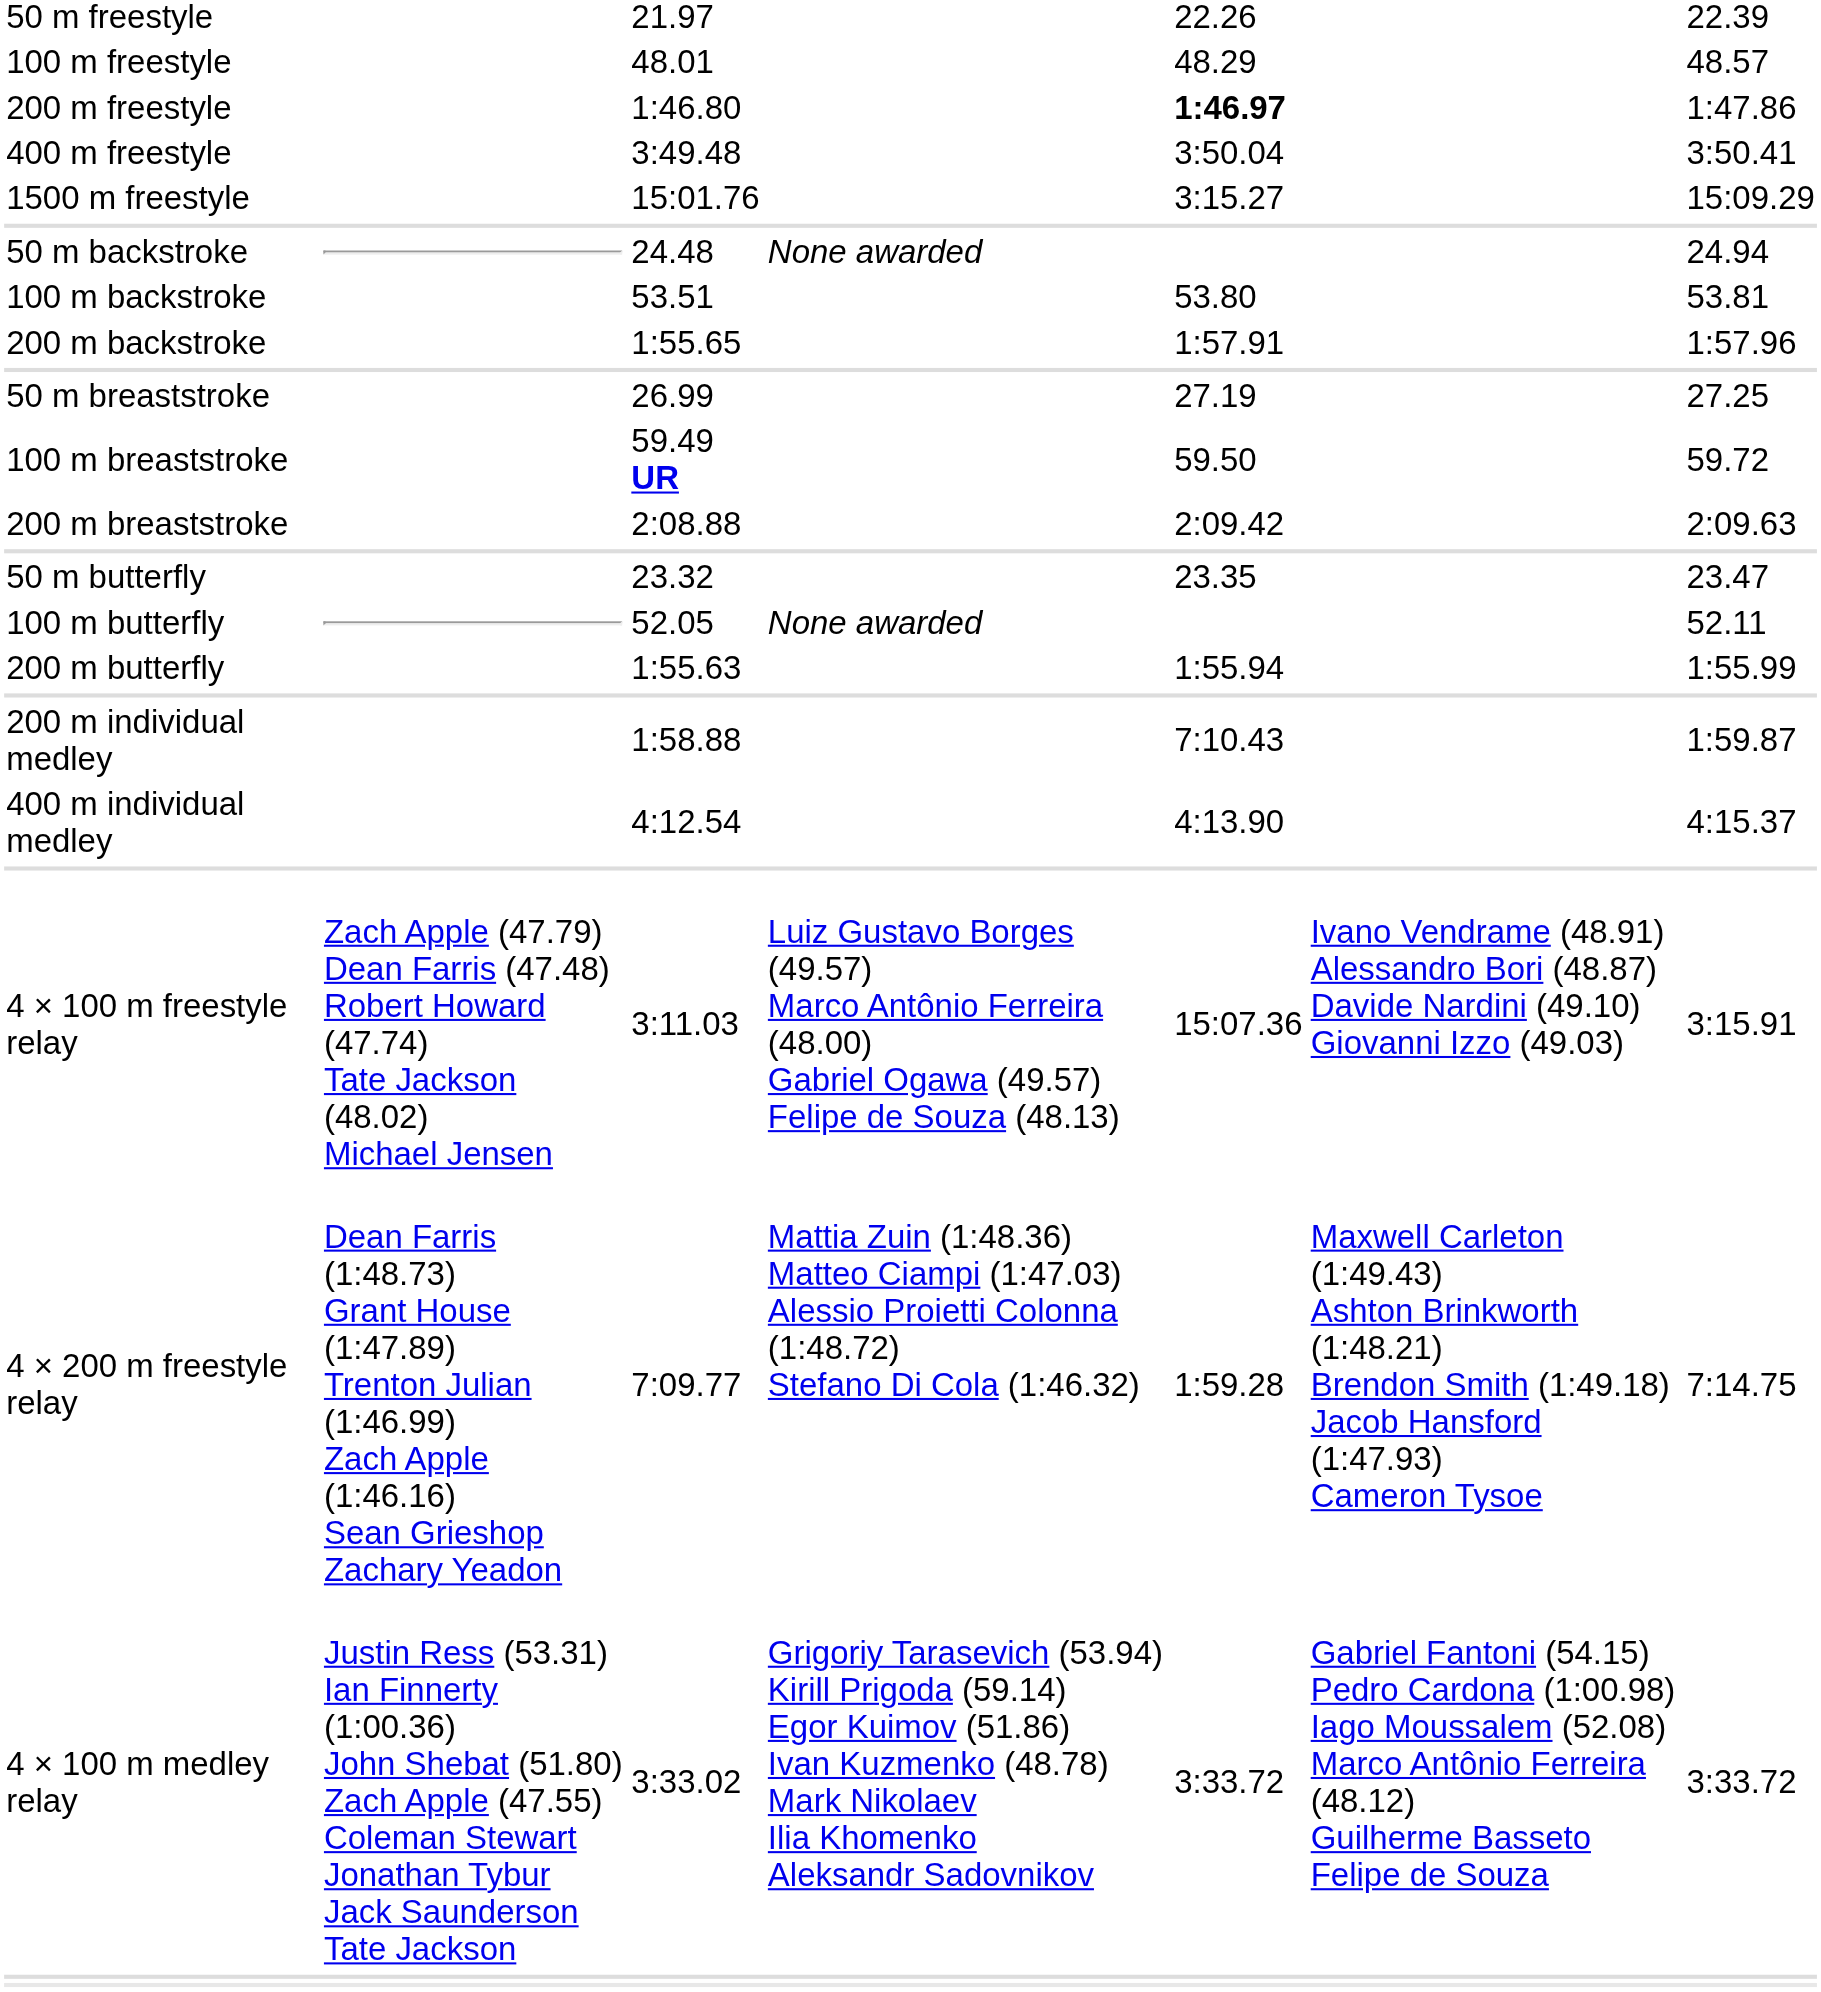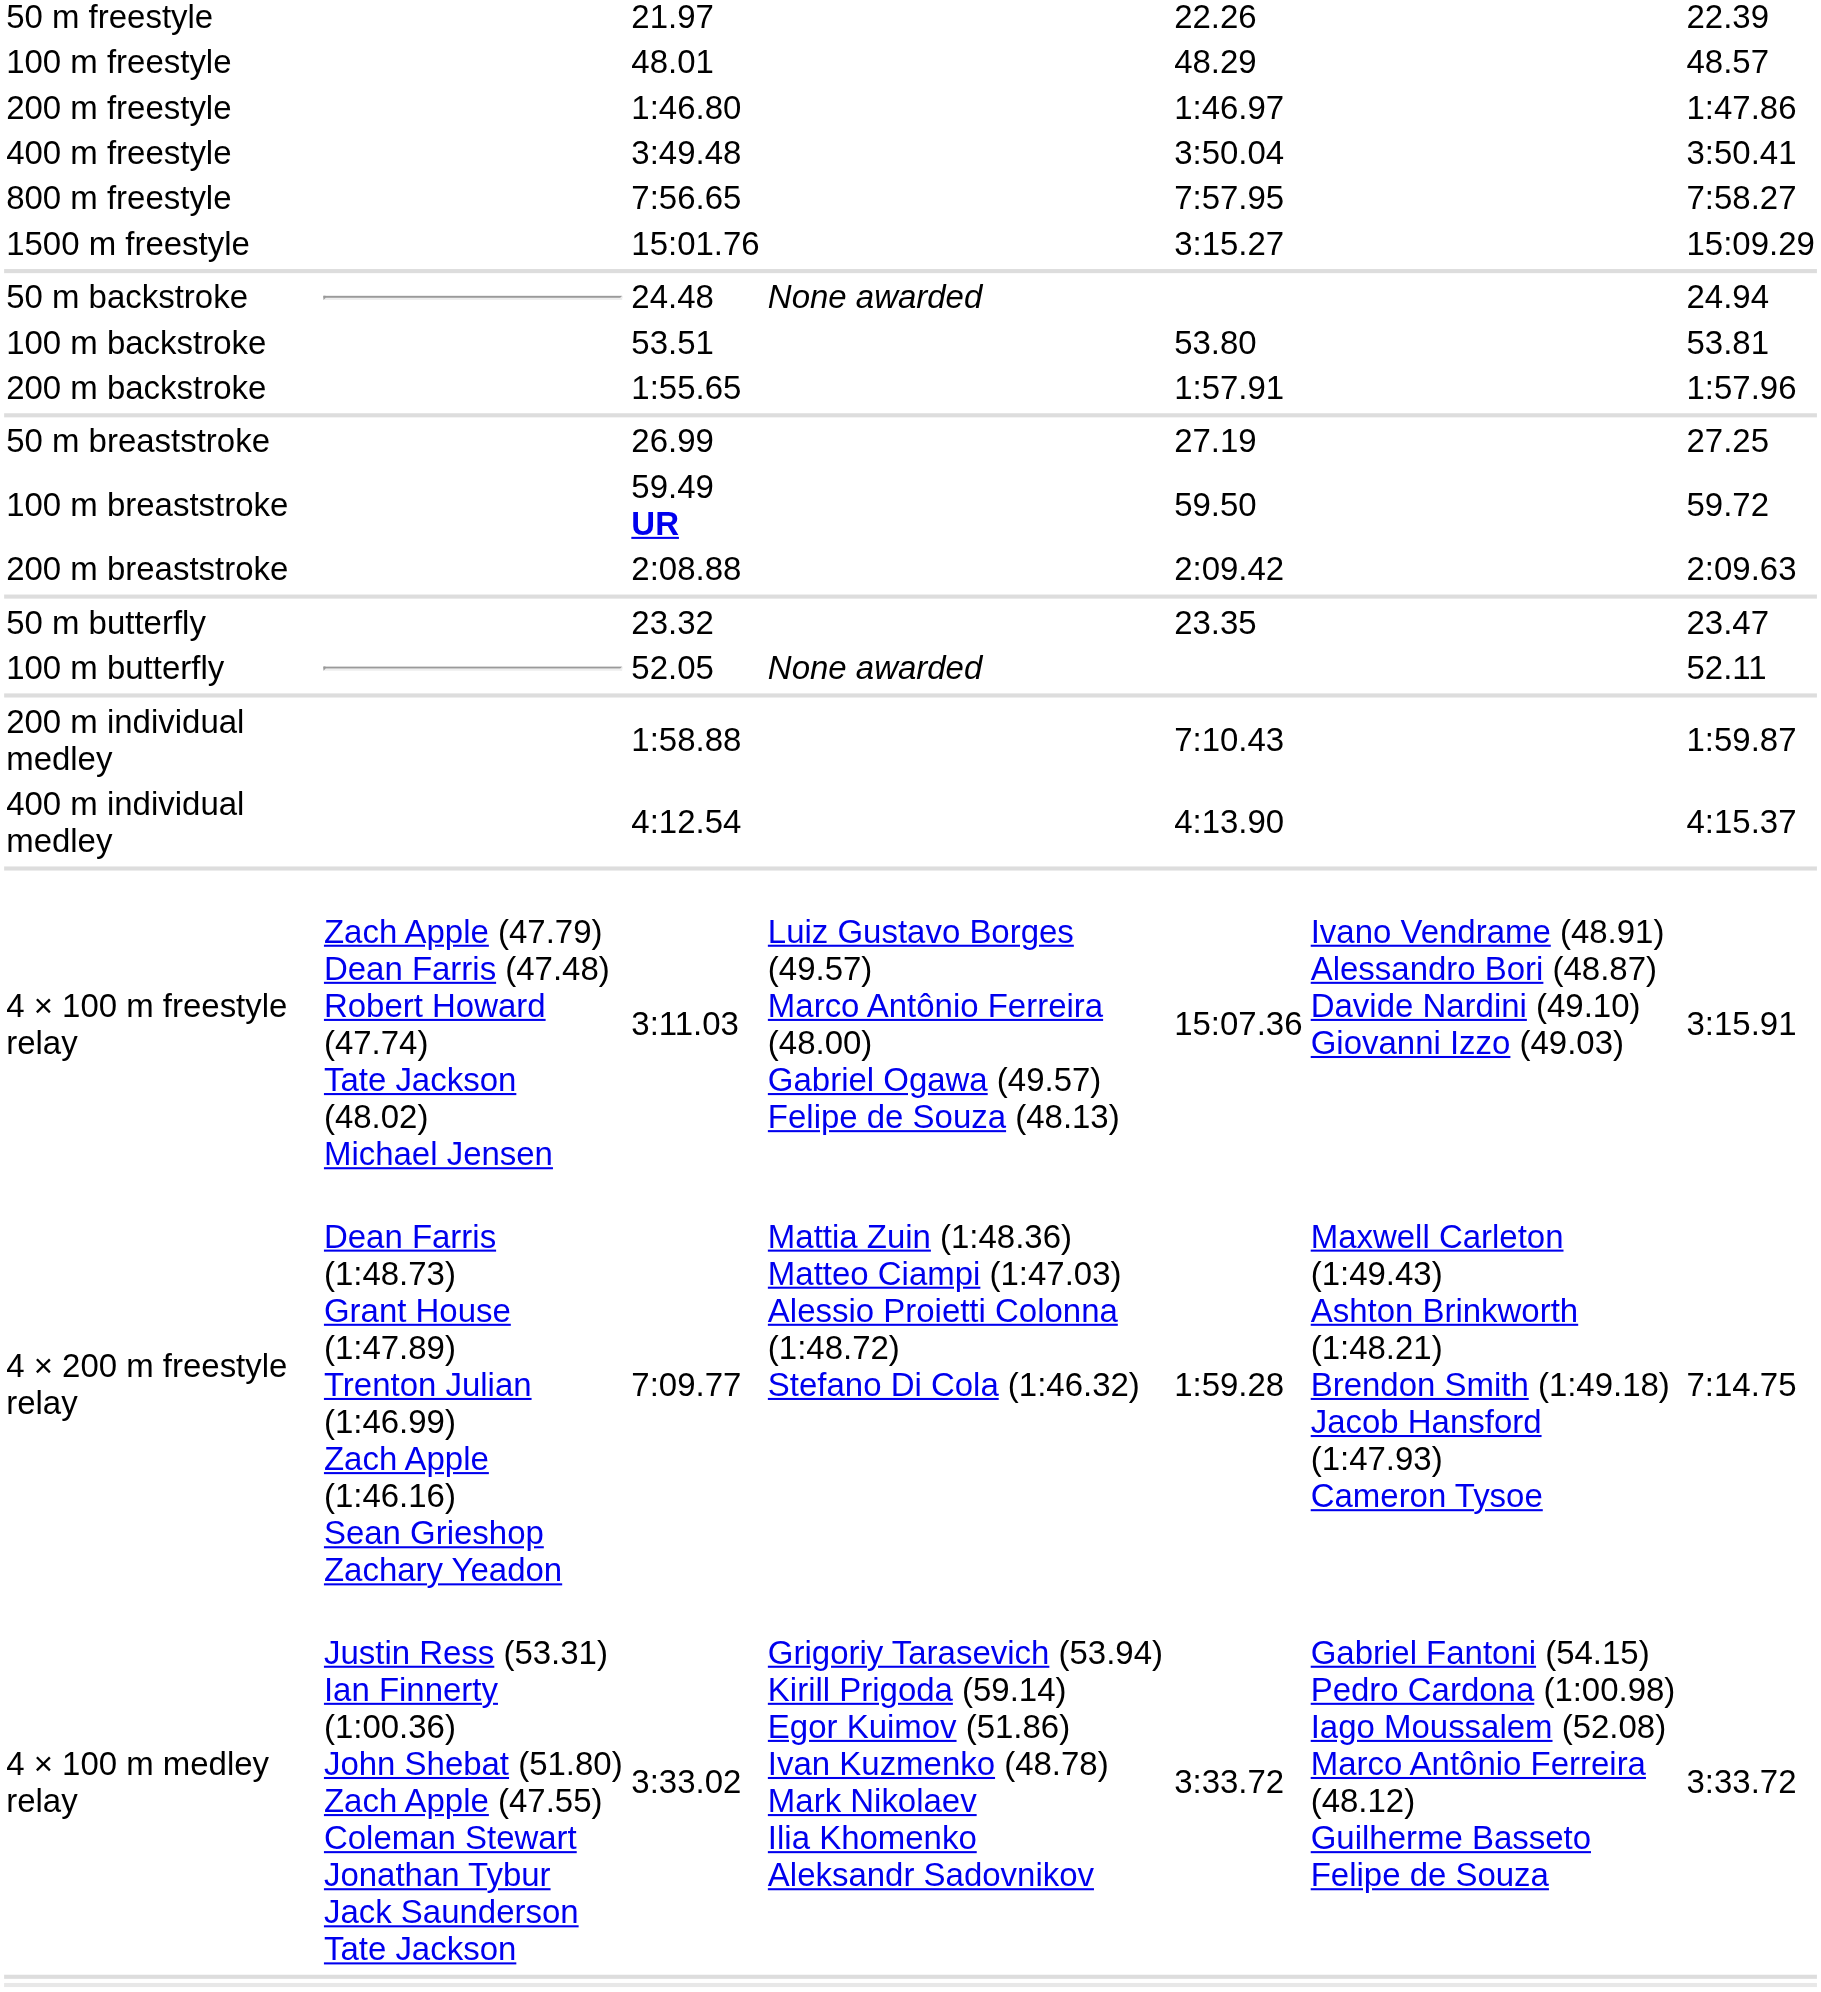 <table>
 <tr>
 <td>50 m freestyle<br></td>
 <td></td>
 <td>21.97</td>
 <td></td>
 <td>22.26</td>
 <td></td>
 <td>22.39</td>
 </tr>
 <tr>
 <td>100 m freestyle<br></td>
 <td></td>
 <td>48.01</td>
 <td></td>
 <td>48.29</td>
 <td></td>
 <td>48.57</td>
 </tr>
 <tr>
 <td>200 m freestyle<br></td>
 <td></td>
 <td>1:46.80</td>
 <td></td>
-<td><strong>1:46.97</strong></td>
+<td>1:46.97</td>
 <td></td>
 <td>1:47.86</td>
 </tr>
 <tr>
 <td>400 m freestyle<br></td>
 <td></td>
 <td>3:49.48</td>
 <td></td>
 <td>3:50.04</td>
 <td></td>
 <td>3:50.41</td>
+</tr>
+<tr>
+<td>800 m freestyle<br></td>
+<td></td>
+<td>7:56.65</td>
+<td></td>
+<td>7:57.95</td>
+<td></td>
+<td>7:58.27</td>
 </tr>
 <tr>
 <td>1500 m freestyle<br></td>
 <td></td>
 <td>15:01.76</td>
 <td></td>
 <td>3:15.27</td>
 <td></td>
 <td>15:09.29</td>
 </tr>
 <tr bgcolor=#DDDDDD>
 <td colspan=7></td>
 </tr>
 <tr>
 <td>50 m backstroke<br></td>
 <td><hr></td>
 <td>24.48</td>
 <td><em>None awarded</em></td>
 <td></td>
 <td></td>
 <td>24.94</td>
 </tr>
 <tr>
 <td>100 m backstroke<br></td>
 <td></td>
 <td>53.51</td>
 <td></td>
 <td>53.80</td>
 <td></td>
 <td>53.81</td>
 </tr>
 <tr>
 <td>200 m backstroke<br></td>
 <td></td>
 <td>1:55.65</td>
 <td></td>
 <td>1:57.91</td>
 <td></td>
 <td>1:57.96</td>
 </tr>
 <tr bgcolor=#DDDDDD>
 <td colspan=7></td>
 </tr>
 <tr>
 <td>50 m breaststroke<br></td>
 <td></td>
 <td>26.99</td>
 <td></td>
 <td>27.19</td>
 <td></td>
 <td>27.25</td>
 </tr>
 <tr>
 <td>100 m breaststroke<br></td>
 <td></td>
 <td>59.49<br><strong><a href='#'>UR</a></strong></td>
 <td></td>
 <td>59.50</td>
 <td></td>
 <td>59.72</td>
 </tr>
 <tr>
 <td>200 m breaststroke<br></td>
 <td></td>
 <td>2:08.88</td>
 <td></td>
 <td>2:09.42</td>
 <td></td>
 <td>2:09.63</td>
 </tr>
 <tr bgcolor=#DDDDDD>
 <td colspan=7></td>
 </tr>
 <tr>
 <td>50 m butterfly<br></td>
 <td></td>
 <td>23.32</td>
 <td></td>
 <td>23.35</td>
 <td></td>
 <td>23.47</td>
 </tr>
 <tr>
 <td>100 m butterfly<br></td>
 <td><hr></td>
 <td>52.05</td>
 <td><em>None awarded</em></td>
 <td></td>
 <td></td>
 <td>52.11</td>
 </tr>
-<tr>
-<td>200 m butterfly<br></td>
-<td></td>
-<td>1:55.63</td>
-<td></td>
-<td>1:55.94</td>
-<td></td>
-<td>1:55.99</td>
-</tr>
 <tr bgcolor=#DDDDDD>
 <td colspan=7></td>
 </tr>
 <tr>
 <td>200 m individual medley<br></td>
 <td></td>
 <td>1:58.88</td>
 <td></td>
 <td>7:10.43</td>
 <td></td>
 <td>1:59.87</td>
 </tr>
 <tr>
 <td>400 m individual medley<br></td>
 <td></td>
 <td>4:12.54</td>
 <td></td>
 <td>4:13.90</td>
 <td></td>
 <td>4:15.37</td>
 </tr>
 <tr bgcolor=#DDDDDD>
 <td colspan=7></td>
 </tr>
 <tr>
 <td>4 × 100 m freestyle relay<br></td>
 <td><br><a href='#'>Zach Apple</a> (47.79)<br><a href='#'>Dean Farris</a> (47.48)<br><a href='#'>Robert Howard</a> (47.74)<br><a href='#'>Tate Jackson</a> (48.02)<br><a href='#'>Michael Jensen</a></td>
 <td>3:11.03</td>
 <td valign=top><br><a href='#'>Luiz Gustavo Borges</a> (49.57)<br><a href='#'>Marco Antônio Ferreira</a> (48.00)<br><a href='#'>Gabriel Ogawa</a> (49.57)<br><a href='#'>Felipe de Souza</a> (48.13)</td>
 <td>15:07.36</td>
 <td valign=top><br><a href='#'>Ivano Vendrame</a> (48.91)<br><a href='#'>Alessandro Bori</a> (48.87)<br><a href='#'>Davide Nardini</a> (49.10)<br><a href='#'>Giovanni Izzo</a> (49.03)</td>
 <td>3:15.91</td>
 </tr>
 <tr>
 <td>4 × 200 m freestyle relay<br></td>
 <td><br><a href='#'>Dean Farris</a> (1:48.73)<br><a href='#'>Grant House</a> (1:47.89)<br><a href='#'>Trenton Julian</a> (1:46.99)<br><a href='#'>Zach Apple</a> (1:46.16)<br><a href='#'>Sean Grieshop</a><br><a href='#'>Zachary Yeadon</a></td>
 <td>7:09.77</td>
 <td valign=top><br><a href='#'>Mattia Zuin</a> (1:48.36)<br><a href='#'>Matteo Ciampi</a> (1:47.03)<br><a href='#'>Alessio Proietti Colonna</a> (1:48.72)<br><a href='#'>Stefano Di Cola</a> (1:46.32)</td>
 <td>1:59.28</td>
 <td valign=top><br><a href='#'>Maxwell Carleton</a> (1:49.43)<br><a href='#'>Ashton Brinkworth</a> (1:48.21)<br><a href='#'>Brendon Smith</a> (1:49.18)<br><a href='#'>Jacob Hansford</a> (1:47.93)<br><a href='#'>Cameron Tysoe</a></td>
 <td>7:14.75</td>
 </tr>
 <tr>
 <td>4 × 100 m medley relay<br></td>
 <td><br><a href='#'>Justin Ress</a> (53.31)<br><a href='#'>Ian Finnerty</a> (1:00.36)<br><a href='#'>John Shebat</a> (51.80)<br><a href='#'>Zach Apple</a> (47.55)<br><a href='#'>Coleman Stewart</a><br><a href='#'>Jonathan Tybur</a><br><a href='#'>Jack Saunderson</a><br><a href='#'>Tate Jackson</a></td>
 <td>3:33.02</td>
 <td valign=top><br><a href='#'>Grigoriy Tarasevich</a> (53.94)<br><a href='#'>Kirill Prigoda</a> (59.14)<br><a href='#'>Egor Kuimov</a> (51.86)<br><a href='#'>Ivan Kuzmenko</a> (48.78)<br><a href='#'>Mark Nikolaev</a><br><a href='#'>Ilia Khomenko</a><br><a href='#'>Aleksandr Sadovnikov</a></td>
 <td>3:33.72</td>
 <td valign=top><br><a href='#'>Gabriel Fantoni</a> (54.15)<br><a href='#'>Pedro Cardona</a> (1:00.98)<br><a href='#'>Iago Moussalem</a> (52.08)<br><a href='#'>Marco Antônio Ferreira</a> (48.12)<br><a href='#'>Guilherme Basseto</a><br><a href='#'>Felipe de Souza</a></td>
 <td>3:33.72</td>
 </tr>
 <tr bgcolor=#DDDDDD>
 <td colspan=7></td>
 </tr>
 <tr bgcolor= e8e8e8>
 <td colspan=7></td>
 </tr>
 </table>
